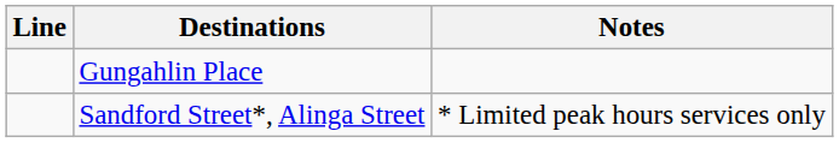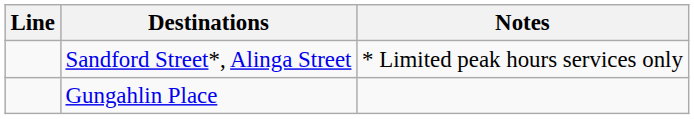 <table class="wikitable" style="float: none; margin: 0.5em; ">
 <tr>
 <th>Line</th>
 <th>Destinations</th>
 <th>Notes</th>
 </tr>
 <tr>
 <td></td>
+<td><a href='#'>Sandford Street</a>*, <a href='#'>Alinga Street</a></td>
+<td>* Limited peak hours services only</td>
+</tr>
+<tr>
+<td></td>
 <td><a href='#'>Gungahlin Place</a></td>
 <td></td>
 </tr>
-<tr>
-<td></td>
-<td><a href='#'>Sandford Street</a>*, <a href='#'>Alinga Street</a></td>
-<td>* Limited peak hours services only</td>
-</tr>
 </table>
